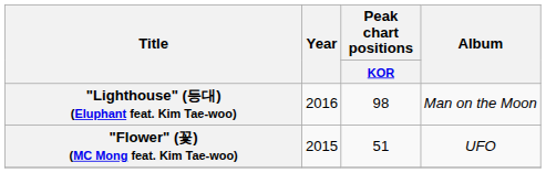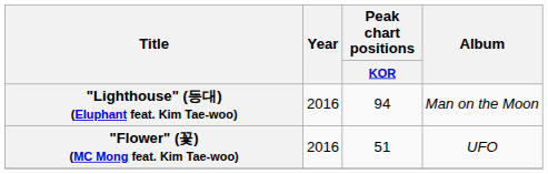 <table class="wikitable plainrowheaders" style="text-align:center;">
 <tr>
 <th rowspan="2" scope="col" style="width:20em;">Title</th>
 <th rowspan="2" scope="col">Year</th>
 <th colspan="1" scope="col" style="width:5em;">Peak chart positions</th>
 <th rowspan="2" scope="col">Album</th>
 </tr>
 <tr>
 <th><small><a href='#'>KOR</a></small><br></th>
 </tr>
 <tr>
 <th scope="row">"Lighthouse" (등대)<br><small>(<a href='#'>Eluphant</a> feat. Kim Tae-woo)</small></th>
 <td>2016</td>
-<td>98</td>
+<td>94</td>
 <td><em>Man on the Moon</em></td>
 </tr>
 <tr>
 <th scope="row">"Flower" (꽃)<br><small>(<a href='#'>MC Mong</a> feat. Kim Tae-woo)</small></th>
-<td>2015</td>
+<td>2016</td>
 <td>51</td>
 <td><em>UFO</em></td>
 </tr>
 <tr>
 </tr>
 </table>
